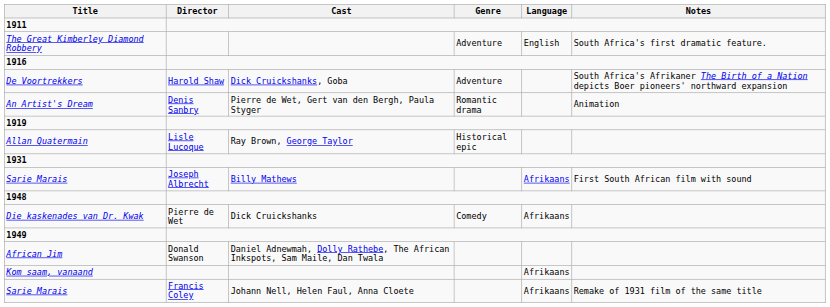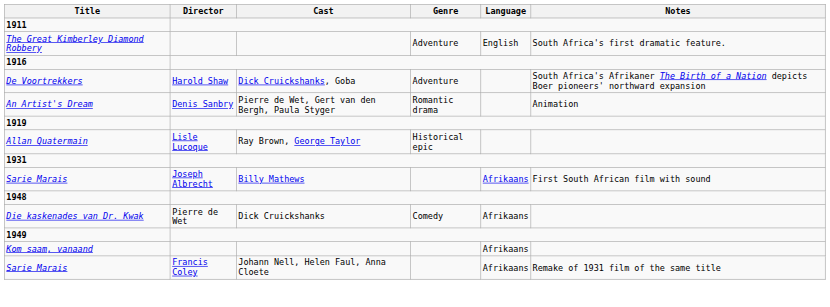 <table class="wikitable" style="width:100%;">
 <tr>
 <th>Title</th>
 <th>Director</th>
 <th>Cast</th>
 <th>Genre</th>
 <th>Language</th>
 <th>Notes</th>
 </tr>
 <tr>
 <td><strong>1911</strong></td>
 </tr>
 <tr>
 <td><em><a href='#'>The Great Kimberley Diamond Robbery</a></em></td>
 <td></td>
 <td></td>
 <td>Adventure</td>
 <td>English</td>
 <td>South Africa's first dramatic feature.</td>
 </tr>
 <tr>
 <td><strong>1916</strong></td>
 </tr>
 <tr>
 <td><em><a href='#'>De Voortrekkers</a></em></td>
 <td><a href='#'>Harold Shaw</a></td>
 <td><a href='#'>Dick Cruickshanks</a>, Goba</td>
 <td>Adventure</td>
 <td></td>
 <td>South Africa's Afrikaner <em><a href='#'>The Birth of a Nation</a></em> depicts Boer pioneers' northward expansion</td>
 </tr>
 <tr>
 <td><em><a href='#'>An Artist's Dream</a></em></td>
 <td><a href='#'>Denis Sanbry</a></td>
 <td>Pierre de Wet, Gert van den Bergh, Paula Styger</td>
 <td>Romantic drama</td>
 <td></td>
 <td>Animation</td>
 </tr>
 <tr>
 <td><strong>1919</strong></td>
 </tr>
 <tr>
 <td><em><a href='#'>Allan Quatermain</a></em></td>
 <td><a href='#'>Lisle Lucoque</a></td>
 <td>Ray Brown, <a href='#'>George Taylor</a></td>
 <td>Historical epic</td>
 <td></td>
 <td></td>
 </tr>
 <tr>
 <td><strong>1931</strong></td>
 </tr>
 <tr>
 <td><em><a href='#'>Sarie Marais</a></em></td>
 <td><a href='#'>Joseph Albrecht</a></td>
 <td><a href='#'>Billy Mathews</a></td>
 <td></td>
 <td><a href='#'>Afrikaans</a></td>
 <td>First South African film with sound</td>
 </tr>
 <tr>
 <td><strong>1948</strong></td>
 </tr>
 <tr>
 <td nowrap><em><a href='#'>Die kaskenades van Dr. Kwak</a></em></td>
 <td>Pierre de Wet</td>
 <td>Dick Cruickshanks</td>
 <td>Comedy</td>
 <td>Afrikaans</td>
 <td></td>
 </tr>
 <tr>
 <td><strong>1949</strong></td>
 </tr>
 <tr>
-<td><em><a href='#'>African Jim</a></em></td>
-<td>Donald Swanson</td>
-<td>Daniel Adnewmah, <a href='#'>Dolly Rathebe</a>, The African Inkspots, Sam Maile, Dan Twala</td>
-<td></td>
-<td></td>
-<td></td>
-</tr>
-<tr>
 <td><em><a href='#'>Kom saam, vanaand</a></em></td>
 <td></td>
 <td></td>
 <td></td>
 <td>Afrikaans</td>
 <td></td>
 </tr>
 <tr>
 <td><em><a href='#'>Sarie Marais</a></em></td>
 <td><a href='#'>Francis Coley</a></td>
 <td>Johann Nell, Helen Faul, Anna Cloete</td>
 <td></td>
 <td>Afrikaans</td>
 <td>Remake of 1931 film of the same title</td>
 </tr>
 </table>
